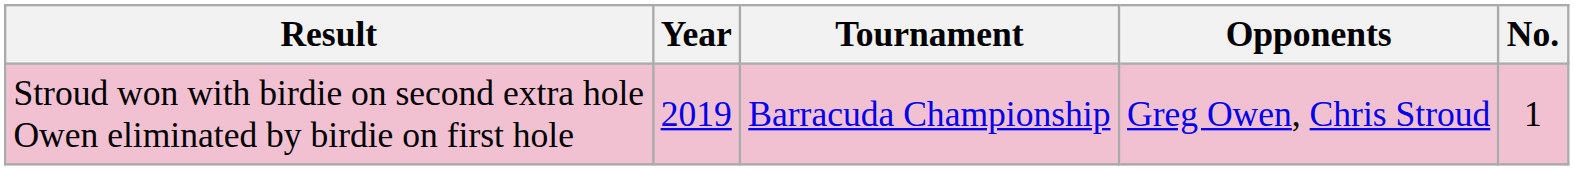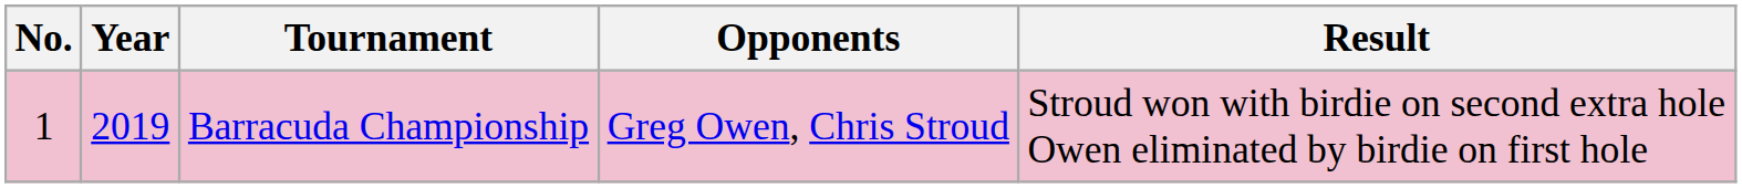 <table class="wikitable" style="font-size:95%;">
 <tr>
-<th>Result</th>
+<th>No.</th>
 <th>Year</th>
 <th>Tournament</th>
 <th>Opponents</th>
-<th>No.</th>
+<th>Result</th>
 </tr>
 <tr style="background:#F2C1D1;">
-<td>Stroud won with birdie on second extra hole<br>Owen eliminated by birdie on first hole</td>
+<td align=center>1</td>
 <td><a href='#'>2019</a></td>
 <td><a href='#'>Barracuda Championship</a></td>
 <td> <a href='#'>Greg Owen</a>,  <a href='#'>Chris Stroud</a></td>
-<td align=center>1</td>
+<td>Stroud won with birdie on second extra hole<br>Owen eliminated by birdie on first hole</td>
 </tr>
 </table>
